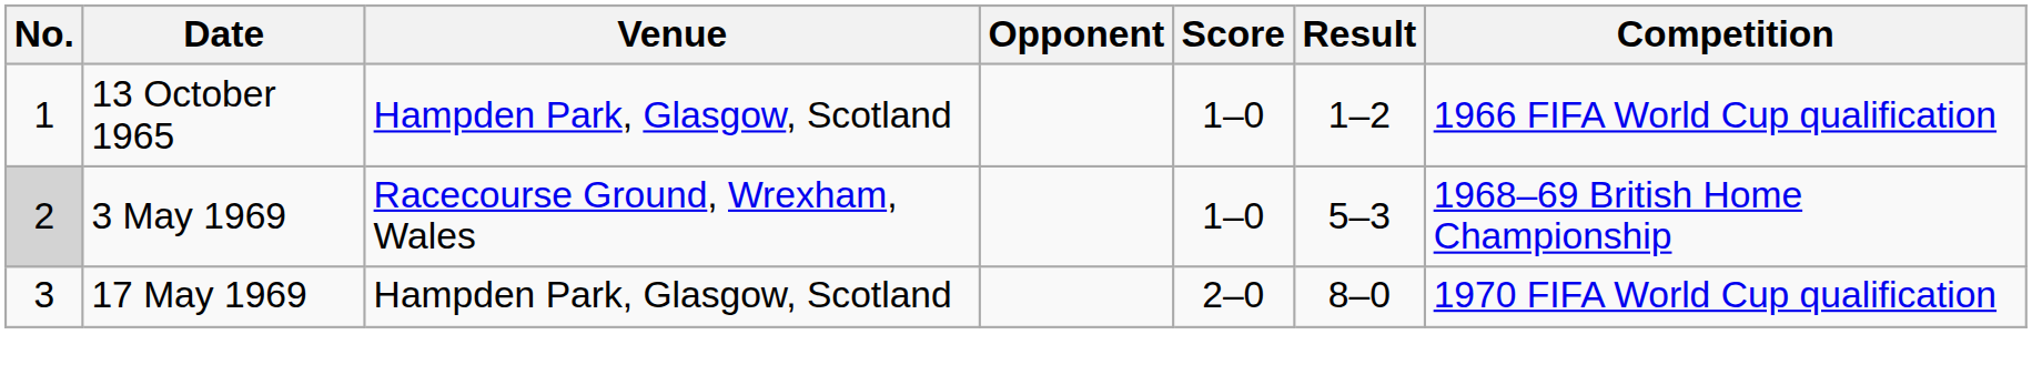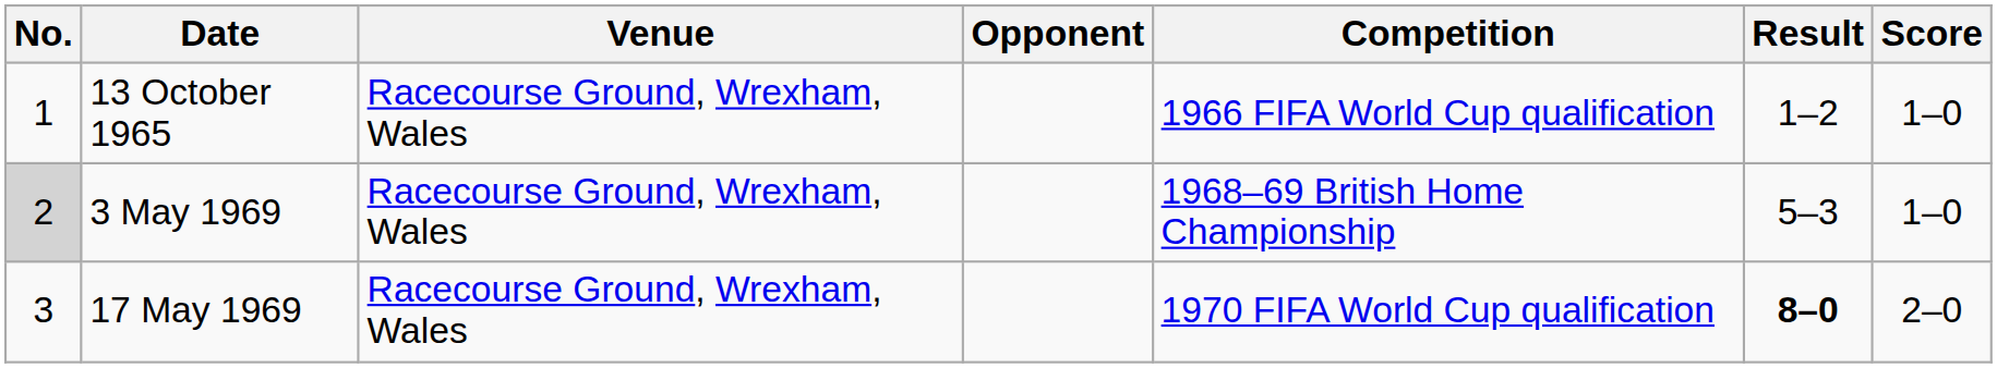 <table class="wikitable sortable">
 <tr>
 <th scope="col">No.</th>
 <th scope="col">Date</th>
 <th scope="col">Venue</th>
 <th scope="col">Opponent</th>
+<th scope="col">Competition</th>
+<th scope="col">Result</th>
 <th scope="col">Score</th>
-<th scope="col">Result</th>
-<th scope="col">Competition</th>
 </tr>
 <tr>
 <td style="text-align:center">1</td>
 <td>13 October 1965</td>
-<td><a href='#'>Hampden Park</a>, <a href='#'>Glasgow</a>, Scotland</td>
+<td><a href='#'>Racecourse Ground</a>, <a href='#'>Wrexham</a>, Wales</td>
 <td></td>
+<td><a href='#'>1966 FIFA World Cup qualification</a></td>
+<td style="text-align:center">1–2</td>
 <td style="text-align:center">1–0</td>
-<td style="text-align:center">1–2</td>
-<td><a href='#'>1966 FIFA World Cup qualification</a></td>
 </tr>
 <tr>
 <td style="background: lightgrey; text-align:center">2</td>
 <td>3 May 1969</td>
 <td><a href='#'>Racecourse Ground</a>, <a href='#'>Wrexham</a>, Wales</td>
 <td></td>
+<td><a href='#'>1968–69 British Home Championship</a></td>
+<td style="text-align:center">5–3</td>
 <td style="text-align:center">1–0</td>
-<td style="text-align:center">5–3</td>
-<td><a href='#'>1968–69 British Home Championship</a></td>
 </tr>
 <tr>
 <td style="text-align:center">3</td>
 <td>17 May 1969</td>
-<td>Hampden Park, Glasgow, Scotland</td>
+<td><a href='#'>Racecourse Ground</a>, <a href='#'>Wrexham</a>, Wales</td>
 <td></td>
+<td><a href='#'>1970 FIFA World Cup qualification</a></td>
+<td style="text-align:center"><strong>8–0</strong></td>
 <td style="text-align:center">2–0</td>
-<td style="text-align:center">8–0</td>
-<td><a href='#'>1970 FIFA World Cup qualification</a></td>
 </tr>
 </table>
